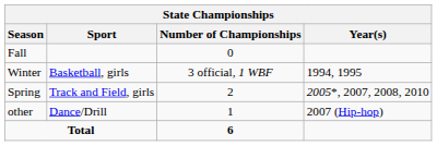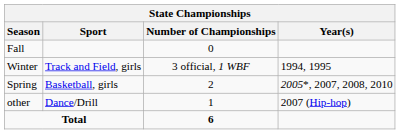 <table class="wikitable">
 <tr>
 <th colspan=4>State Championships</th>
 </tr>
 <tr>
 <th>Season</th>
 <th>Sport</th>
 <th>Number of Championships</th>
 <th>Year(s)</th>
 </tr>
 <tr>
 <td>Fall</td>
 <td></td>
 <td style="text-align:center;">0</td>
 <td></td>
 </tr>
 <tr>
 <td>Winter</td>
-<td><a href='#'>Basketball</a>, girls</td>
+<td><a href='#'>Track and Field</a>, girls</td>
 <td style="text-align:center;">3 official, <em>1 WBF</em></td>
 <td>1994, 1995</td>
 </tr>
 <tr>
 <td>Spring</td>
-<td><a href='#'>Track and Field</a>, girls</td>
+<td><a href='#'>Basketball</a>, girls</td>
 <td style="text-align:center;">2</td>
 <td><em>2005</em>*, 2007, 2008, 2010</td>
 </tr>
 <tr>
 <td>other</td>
 <td><a href='#'>Dance</a>/Drill</td>
 <td style="text-align:center;">1</td>
 <td>2007 (<a href='#'>Hip-hop</a>)</td>
 </tr>
 <tr style="text-align:center;">
 <td colspan=2><strong>Total</strong></td>
 <td style="text-align:center;"><strong>6</strong></td>
 </tr>
 </table>
